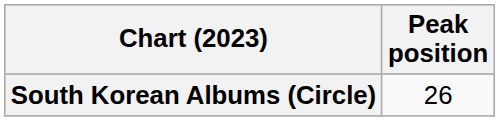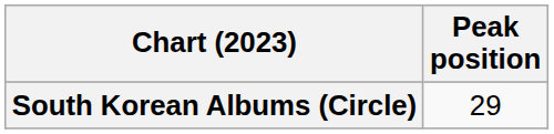 <table class="wikitable plainrowheaders" style="text-align:center">
 <tr>
 <th scope="col">Chart (2023)</th>
 <th scope="col">Peak<br>position</th>
 </tr>
 <tr>
 <th scope="row">South Korean Albums (Circle)</th>
-<td>26</td>
+<td>29</td>
 </tr>
 </table>
